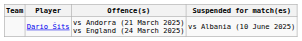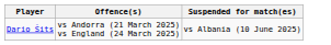 <table class="wikitable" style="font-size:90%">
 <tr>
-<th>Team</th>
 <th>Player</th>
 <th>Offence(s)</th>
 <th>Suspended for match(es)</th>
 </tr>
 <tr>
-<td></td>
 <td><a href='#'>Dario Šits</a></td>
 <td> vs Andorra (21 March 2025)<br> vs England (24 March 2025)</td>
 <td>vs Albania (10 June 2025)</td>
 </tr>
 </table>
